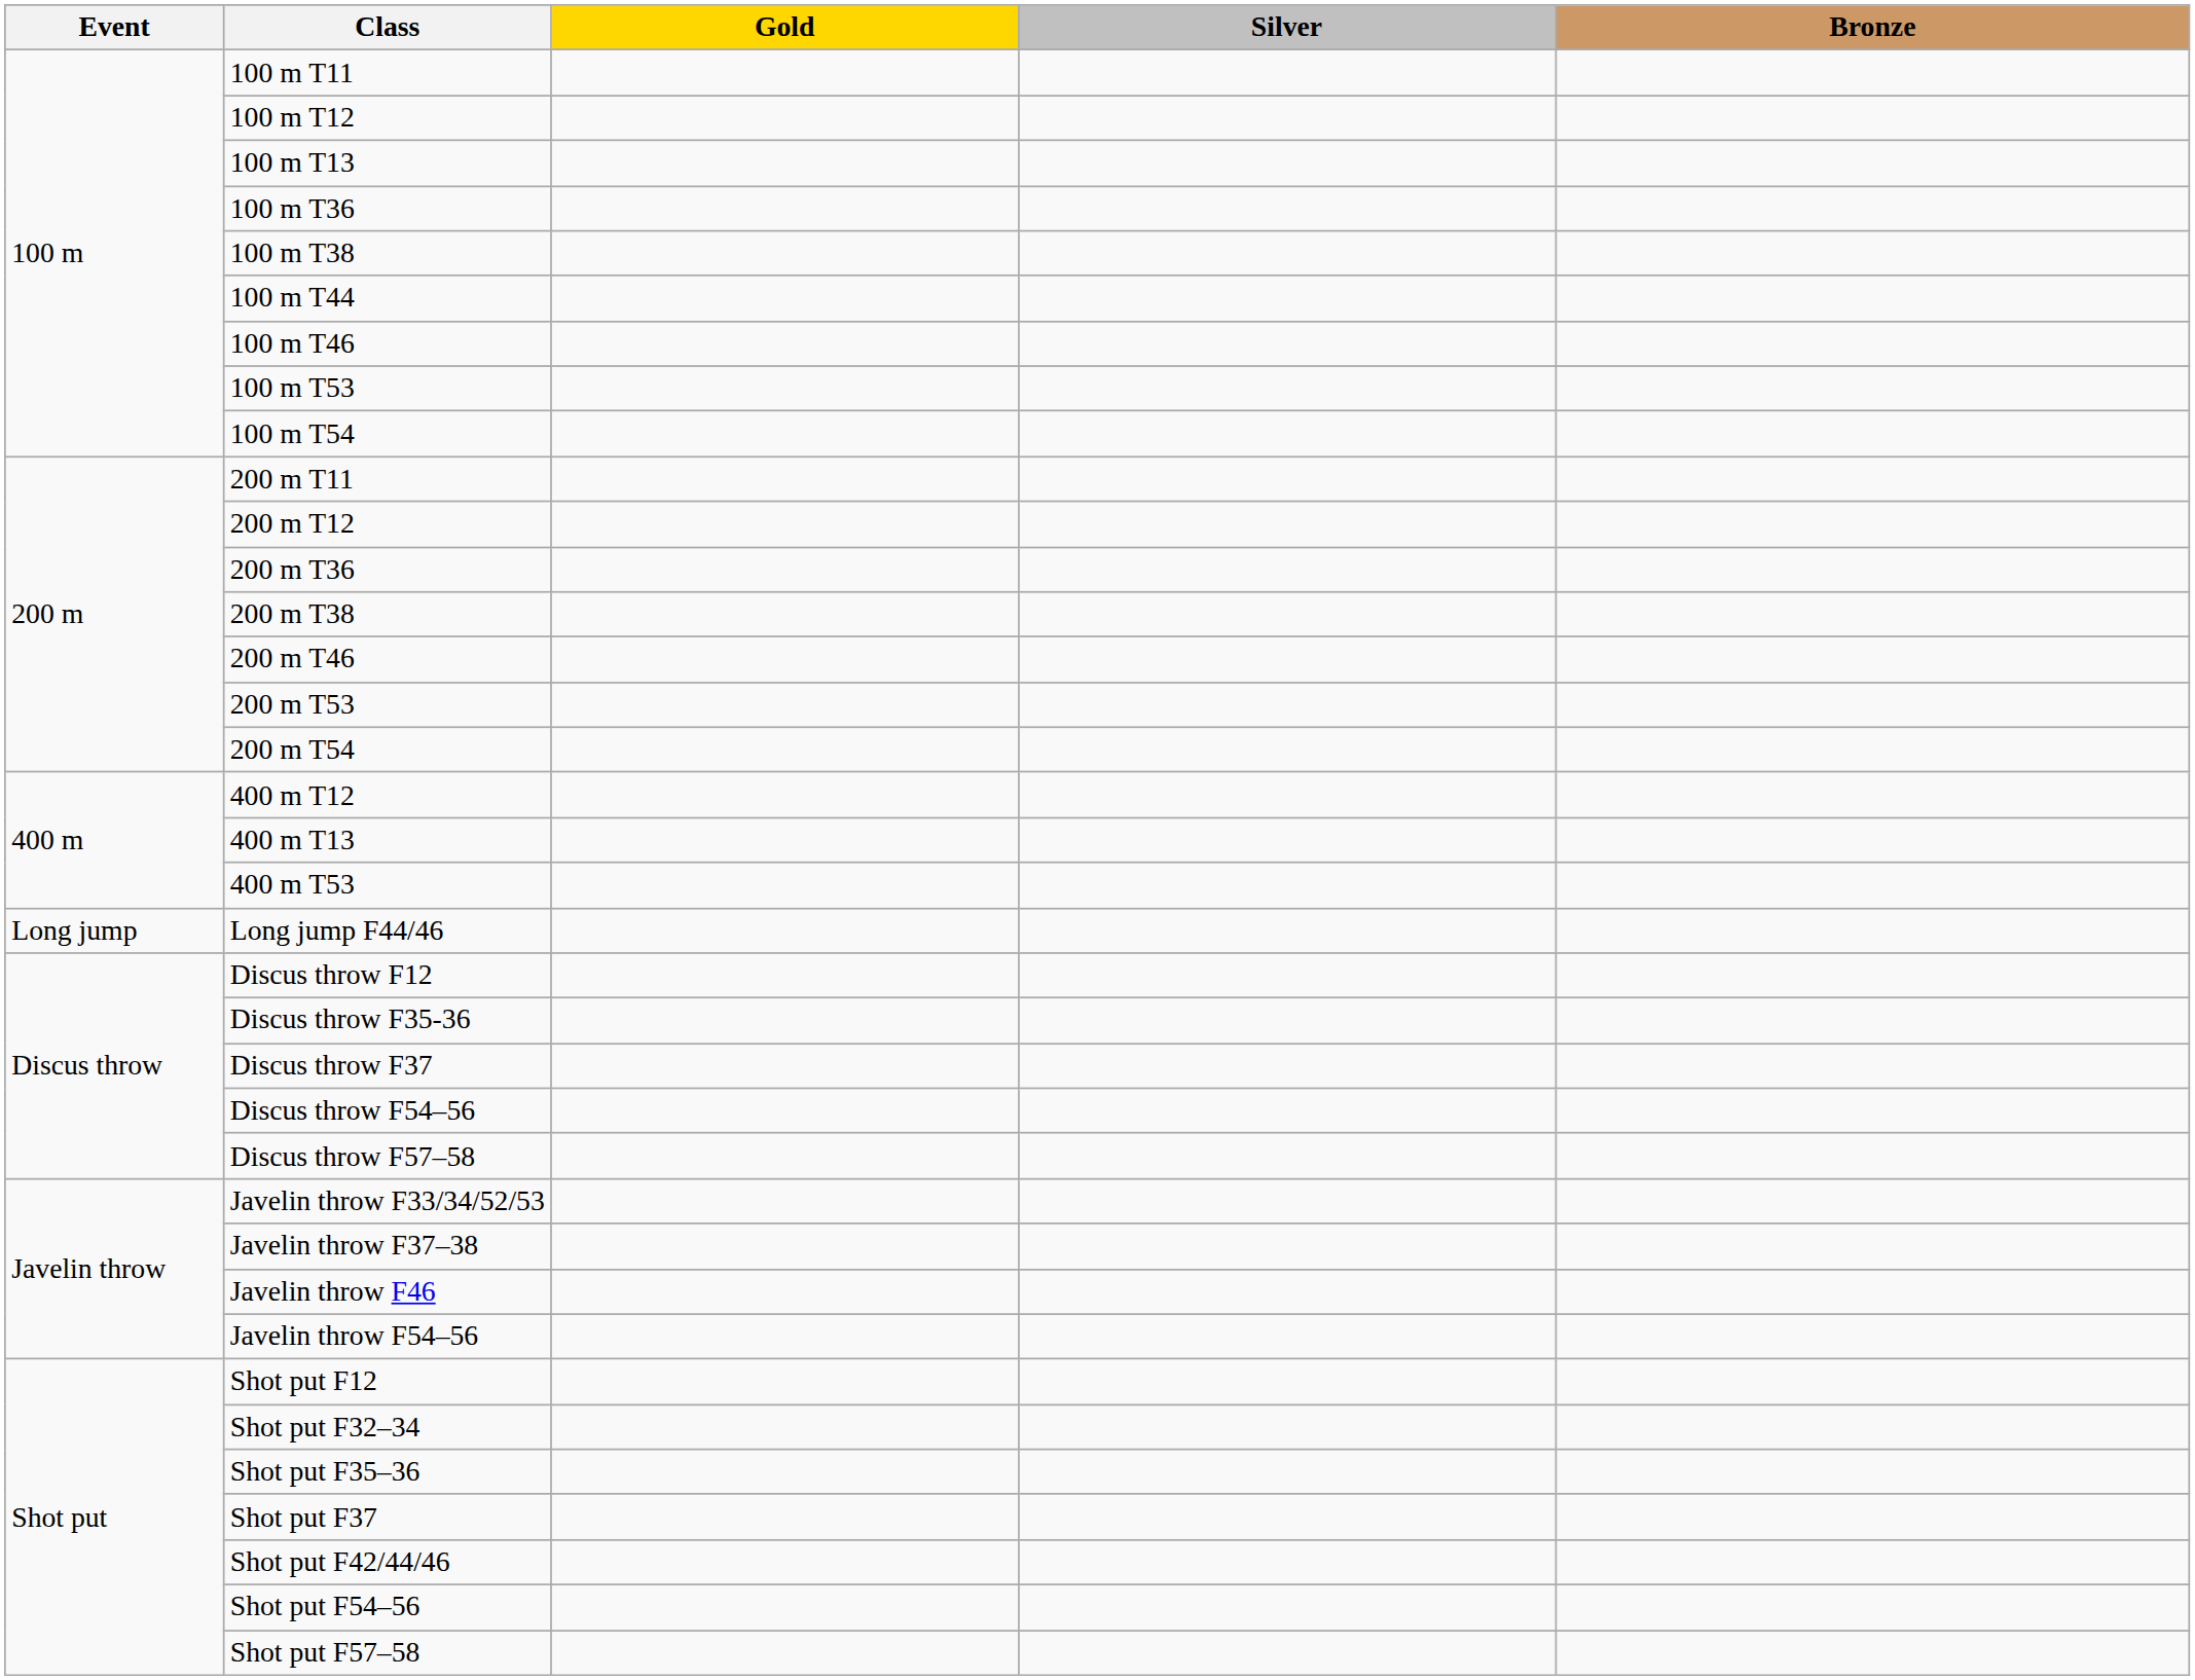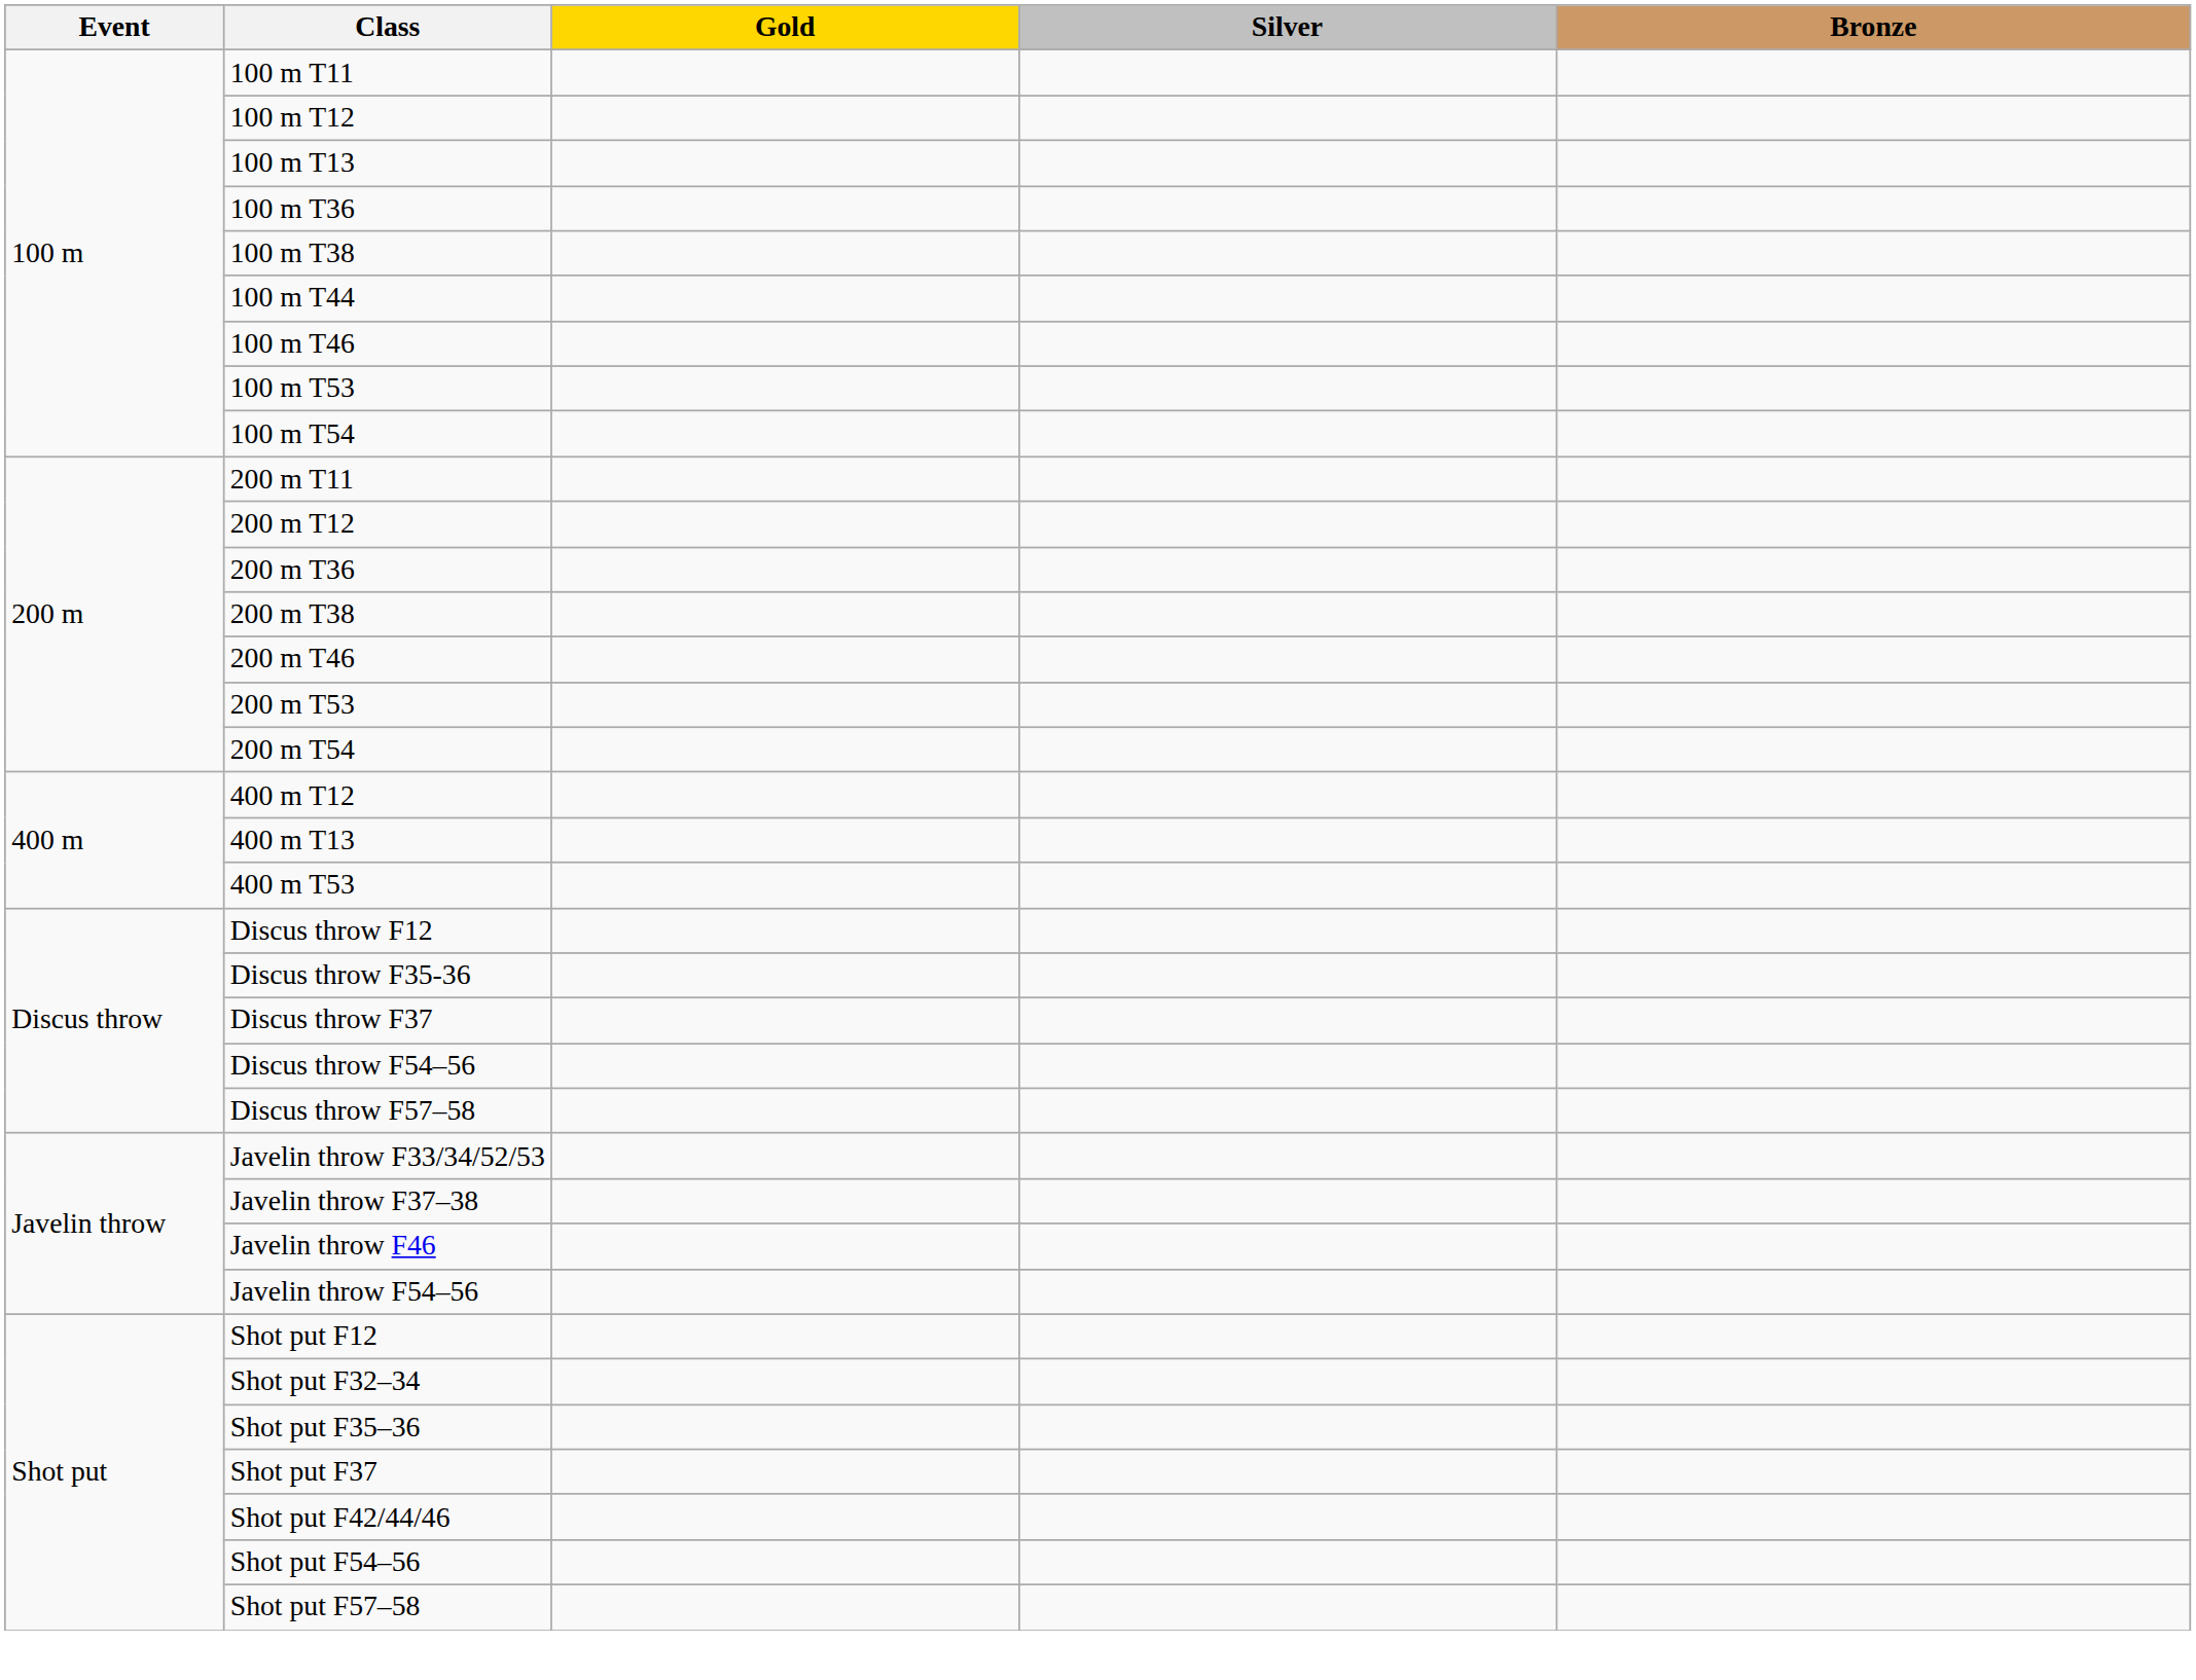 <table class=wikitable style="font-size:100%">
 <tr>
 <th rowspan="1" width="10%">Event</th>
 <th rowspan="1" width="15%">Class</th>
 <th rowspan="1" style="background:gold;">Gold</th>
 <th colspan="1" style="background:silver;">Silver</th>
 <th colspan="1" style="background:#CC9966;">Bronze</th>
 </tr>
 <tr>
 <td rowspan="9">100 m<br></td>
 <td>100 m T11</td>
 <td></td>
 <td></td>
 <td></td>
 </tr>
 <tr>
 <td>100 m T12</td>
 <td></td>
 <td></td>
 <td></td>
 </tr>
 <tr>
 <td>100 m T13</td>
 <td></td>
 <td></td>
 <td></td>
 </tr>
 <tr>
 <td>100 m T36</td>
 <td></td>
 <td></td>
 <td></td>
 </tr>
 <tr>
 <td>100 m T38</td>
 <td></td>
 <td></td>
 <td></td>
 </tr>
 <tr>
 <td>100 m T44</td>
 <td></td>
 <td></td>
 <td></td>
 </tr>
 <tr>
 <td>100 m T46</td>
 <td></td>
 <td></td>
 <td></td>
 </tr>
 <tr>
 <td>100 m T53</td>
 <td></td>
 <td></td>
 <td></td>
 </tr>
 <tr>
 <td>100 m T54</td>
 <td></td>
 <td></td>
 <td></td>
 </tr>
 <tr>
 <td rowspan="7">200 m<br></td>
 <td>200 m T11</td>
 <td></td>
 <td></td>
 <td></td>
 </tr>
 <tr>
 <td>200 m T12</td>
 <td></td>
 <td></td>
 <td></td>
 </tr>
 <tr>
 <td>200 m T36</td>
 <td></td>
 <td></td>
 <td></td>
 </tr>
 <tr>
 <td>200 m T38</td>
 <td></td>
 <td></td>
 <td></td>
 </tr>
 <tr>
 <td>200 m T46</td>
 <td></td>
 <td></td>
 <td></td>
 </tr>
 <tr>
 <td>200 m T53</td>
 <td></td>
 <td></td>
 <td></td>
 </tr>
 <tr>
 <td>200 m T54</td>
 <td></td>
 <td></td>
 <td></td>
 </tr>
 <tr>
 <td rowspan="3">400 m<br></td>
 <td>400 m T12</td>
 <td></td>
 <td></td>
 <td></td>
 </tr>
 <tr>
 <td>400 m T13</td>
 <td></td>
 <td></td>
 <td></td>
 </tr>
 <tr>
 <td>400 m T53</td>
 <td></td>
 <td></td>
 <td></td>
 </tr>
 <tr>
-<td rowspan="1">Long jump<br></td>
-<td>Long jump F44/46</td>
-<td></td>
-<td></td>
-<td></td>
-</tr>
-<tr>
 <td rowspan="5">Discus throw<br></td>
 <td>Discus throw F12</td>
 <td></td>
 <td></td>
 <td></td>
 </tr>
 <tr>
 <td>Discus throw F35-36</td>
 <td></td>
 <td></td>
 <td></td>
 </tr>
 <tr>
 <td>Discus throw F37</td>
 <td></td>
 <td></td>
 <td></td>
 </tr>
 <tr>
 <td>Discus throw F54–56</td>
 <td></td>
 <td></td>
 <td></td>
 </tr>
 <tr>
 <td>Discus throw F57–58</td>
 <td></td>
 <td></td>
 <td></td>
 </tr>
 <tr>
 <td rowspan="4">Javelin throw<br></td>
 <td>Javelin throw F33/34/52/53</td>
 <td></td>
 <td></td>
 <td></td>
 </tr>
 <tr>
 <td>Javelin throw F37–38</td>
 <td></td>
 <td></td>
 <td></td>
 </tr>
 <tr>
 <td>Javelin throw <a href='#'>F46</a></td>
 <td></td>
 <td></td>
 <td></td>
 </tr>
 <tr>
 <td>Javelin throw F54–56</td>
 <td></td>
 <td></td>
 <td></td>
 </tr>
 <tr>
 <td rowspan="7">Shot put<br></td>
 <td>Shot put F12</td>
 <td></td>
 <td></td>
 <td></td>
 </tr>
 <tr>
 <td>Shot put F32–34</td>
 <td></td>
 <td></td>
 <td></td>
 </tr>
 <tr>
 <td>Shot put F35–36</td>
 <td></td>
 <td></td>
 <td></td>
 </tr>
 <tr>
 <td>Shot put F37</td>
 <td></td>
 <td></td>
 <td></td>
 </tr>
 <tr>
 <td>Shot put F42/44/46</td>
 <td></td>
 <td></td>
 <td></td>
 </tr>
 <tr>
 <td>Shot put F54–56</td>
 <td></td>
 <td></td>
 <td></td>
 </tr>
 <tr>
 <td>Shot put F57–58</td>
 <td></td>
 <td></td>
 <td></td>
 </tr>
 </table>
